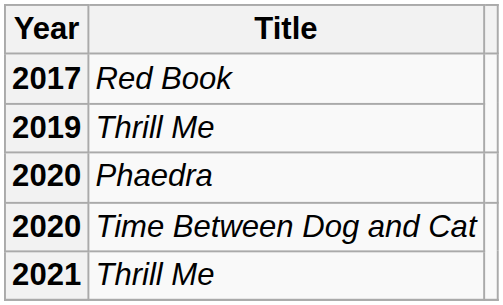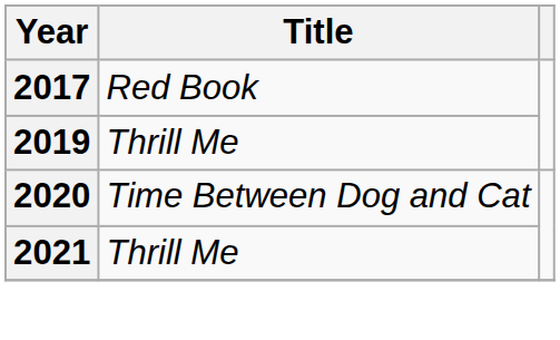 <table class="wikitable sortable plainrowheaders">
 <tr>
 <th scope="col">Year</th>
 <th scope="col">Title</th>
 <th scope="col" class="unsortable"></th>
 </tr>
 <tr>
 <th scope="row">2017</th>
 <td><em>Red Book</em></td>
 <td rowspan="2" style="text-align:center"></td>
 </tr>
 <tr>
 <th scope="row">2019</th>
 <td><em>Thrill Me</em></td>
 </tr>
 <tr>
 <th scope="row">2020</th>
-<td><em>Phaedra</em></td>
-<td style="text-align:center"></td>
-</tr>
-<tr>
-<th scope="row">2020</th>
 <td><em>Time Between Dog and Cat</em></td>
 <td rowspan="2" style="text-align:center"></td>
 </tr>
 <tr>
 <th scope="row">2021</th>
 <td><em>Thrill Me</em></td>
 </tr>
 <tr>
 </tr>
 </table>
